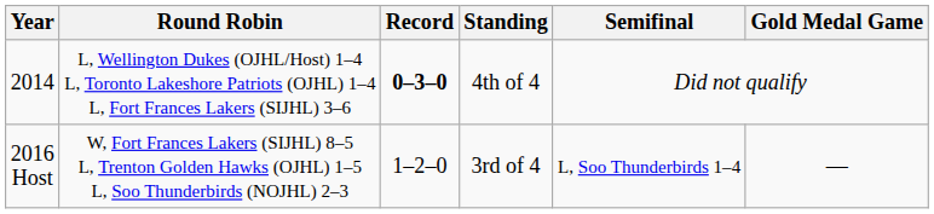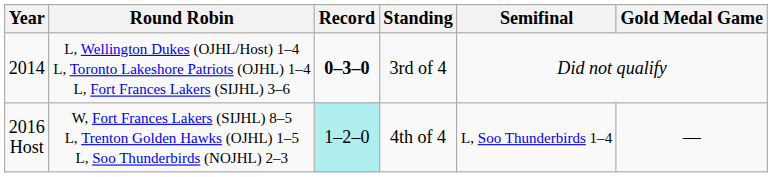 <table class="wikitable">
 <tr>
 <th>Year</th>
 <th>Round Robin</th>
 <th>Record</th>
 <th>Standing</th>
 <th>Semifinal</th>
 <th>Gold Medal Game</th>
 </tr>
 <tr align=center>
 <td>2014</td>
 <td><small>L, <a href='#'>Wellington Dukes</a> (OJHL/Host) 1–4<br>L, <a href='#'>Toronto Lakeshore Patriots</a> (OJHL) 1–4<br>L, <a href='#'>Fort Frances Lakers</a> (SIJHL) 3–6</small></td>
 <td><strong>0–3–0</strong></td>
-<td>4th of 4</td>
+<td>3rd of 4</td>
 <td colspan=2><em>Did not qualify</em></td>
 </tr>
 <tr align=center>
 <td>2016 <br>Host</td>
 <td><small>W, <a href='#'>Fort Frances Lakers</a> (SIJHL) 8–5<br>L, <a href='#'>Trenton Golden Hawks</a> (OJHL) 1–5<br>L, <a href='#'>Soo Thunderbirds</a> (NOJHL)  2–3</small></td>
-<td>1–2–0</td>
-<td>3rd of 4</td>
+<td style="background: paleturquoise;">1–2–0</td>
+<td>4th of 4</td>
 <td><small>L, <a href='#'>Soo Thunderbirds</a> 1–4</small></td>
 <td>—</td>
 </tr>
 </table>
